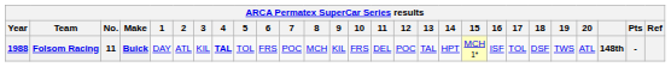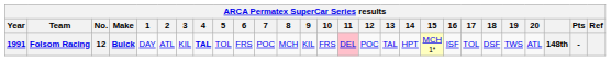 <table class="wikitable" style="text-align:center; font-size:75%">
 <tr>
 <th colspan=45><a href='#'>ARCA Permatex SuperCar Series</a> results</th>
 </tr>
 <tr>
 <th>Year</th>
 <th>Team</th>
 <th>No.</th>
 <th>Make</th>
 <th>1</th>
 <th>2</th>
 <th>3</th>
 <th>4</th>
 <th>5</th>
 <th>6</th>
 <th>7</th>
 <th>8</th>
 <th>9</th>
 <th>10</th>
 <th>11</th>
 <th>12</th>
 <th>13</th>
 <th>14</th>
 <th>15</th>
 <th>16</th>
 <th>17</th>
 <th>18</th>
 <th>19</th>
 <th>20</th>
 <th></th>
 <th>Pts</th>
 <th>Ref</th>
 </tr>
 <tr>
-<th><a href='#'>1988</a></th>
+<th><a href='#'>1991</a></th>
 <th><a href='#'>Folsom Racing</a></th>
-<th>11</th>
+<th>12</th>
 <th><a href='#'>Buick</a></th>
 <td><a href='#'>DAY</a></td>
 <td><a href='#'>ATL</a></td>
 <td><a href='#'>KIL</a></td>
 <td><strong><a href='#'>TAL</a></strong></td>
 <td><a href='#'>TOL</a></td>
 <td><a href='#'>FRS</a></td>
 <td><a href='#'>POC</a></td>
 <td><a href='#'>MCH</a></td>
 <td><a href='#'>KIL</a></td>
 <td><a href='#'>FRS</a></td>
-<td><a href='#'>DEL</a></td>
+<td style="background: pink;"><a href='#'>DEL</a></td>
 <td><a href='#'>POC</a></td>
 <td><a href='#'>TAL</a></td>
 <td><a href='#'>HPT</a></td>
 <td style="background:#FFFFBF;"><a href='#'>MCH</a><br><small>1*</small></td>
 <td><a href='#'>ISF</a></td>
 <td><a href='#'>TOL</a></td>
 <td><a href='#'>DSF</a></td>
 <td><a href='#'>TWS</a></td>
 <td><a href='#'>ATL</a></td>
 <th>148th</th>
 <th>-</th>
 <th></th>
 </tr>
 </table>
